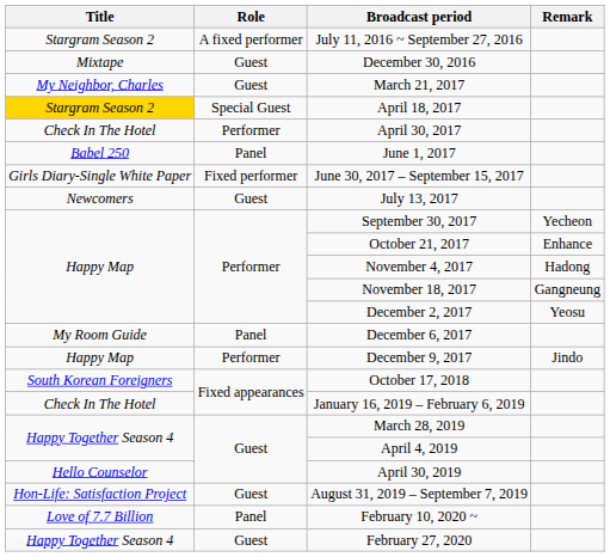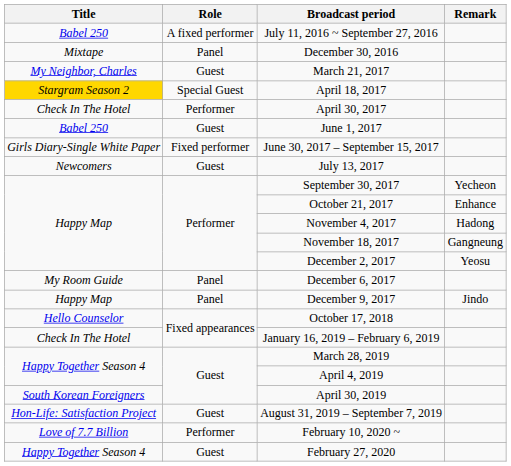 <table class = "wikitable" style = "text-align: center;">
 <tr>
 <th>Title</th>
 <th>Role</th>
 <th>Broadcast period</th>
 <th>Remark</th>
 </tr>
 <tr>
-<td><em>Stargram Season 2</em></td>
+<td><em><a href='#'>Babel 250</a></em></td>
 <td>A fixed performer</td>
 <td>July 11, 2016 ~ September 27, 2016</td>
 <td></td>
 </tr>
 <tr>
 <td><em>Mixtape</em></td>
-<td>Guest</td>
+<td>Panel</td>
 <td>December 30, 2016</td>
 <td></td>
 </tr>
 <tr>
 <td><em><a href='#'>My Neighbor, Charles</a></em></td>
 <td>Guest</td>
 <td>March 21, 2017</td>
 <td></td>
 </tr>
 <tr>
 <td style="background: gold;"><em>Stargram Season 2</em></td>
 <td>Special Guest</td>
 <td>April 18, 2017</td>
 <td></td>
 </tr>
 <tr>
 <td><em>Check In The Hotel</em></td>
 <td>Performer</td>
 <td>April 30, 2017</td>
 <td></td>
 </tr>
 <tr>
 <td><em><a href='#'>Babel 250</a></em></td>
-<td>Panel</td>
+<td>Guest</td>
 <td>June 1, 2017</td>
 <td></td>
 </tr>
 <tr>
 <td><em>Girls Diary-Single White Paper</em></td>
 <td>Fixed performer</td>
 <td>June 30, 2017 – September 15, 2017</td>
 <td></td>
 </tr>
 <tr>
 <td><em>Newcomers</em></td>
 <td>Guest</td>
 <td>July 13, 2017</td>
 <td></td>
 </tr>
 <tr>
 <td rowspan = 5><em>Happy Map</em></td>
 <td rowspan = 5>Performer</td>
 <td>September 30, 2017</td>
 <td>Yecheon</td>
 </tr>
 <tr>
 <td>October 21, 2017</td>
 <td>Enhance</td>
 </tr>
 <tr>
 <td>November 4, 2017</td>
 <td>Hadong</td>
 </tr>
 <tr>
 <td>November 18, 2017</td>
 <td>Gangneung</td>
 </tr>
 <tr>
 <td>December 2, 2017</td>
 <td>Yeosu</td>
 </tr>
 <tr>
 <td><em>My Room Guide</em></td>
 <td>Panel</td>
 <td>December 6, 2017</td>
 <td></td>
 </tr>
 <tr>
 <td><em>Happy Map</em></td>
-<td>Performer</td>
+<td>Panel</td>
 <td>December 9, 2017</td>
 <td>Jindo</td>
 </tr>
 <tr>
-<td><em><a href='#'>South Korean Foreigners</a></em></td>
+<td><em><a href='#'>Hello Counselor</a></em></td>
 <td rowspan = 2>Fixed appearances</td>
 <td>October 17, 2018</td>
 <td></td>
 </tr>
 <tr>
 <td><em>Check In The Hotel</em></td>
 <td>January 16, 2019 – February 6, 2019</td>
 <td></td>
 </tr>
 <tr>
 <td rowspan = 2><em><a href='#'>Happy Together</a> Season 4</em></td>
 <td rowspan = 3>Guest</td>
 <td>March 28, 2019</td>
 <td></td>
 </tr>
 <tr>
 <td>April 4, 2019</td>
 <td></td>
 </tr>
 <tr>
-<td><em><a href='#'>Hello Counselor</a></em></td>
+<td><em><a href='#'>South Korean Foreigners</a></em></td>
 <td>April 30, 2019</td>
 <td></td>
 </tr>
 <tr>
 <td><em><a href='#'>Hon-Life: Satisfaction Project</a></em></td>
 <td>Guest</td>
 <td>August 31, 2019 – September 7, 2019</td>
 <td></td>
 </tr>
 <tr>
 <td><em><a href='#'>Love of 7.7 Billion</a></em></td>
-<td>Panel</td>
+<td>Performer</td>
 <td>February 10, 2020 ~</td>
 <td></td>
 </tr>
 <tr>
 <td><em><a href='#'>Happy Together</a> Season 4</em></td>
 <td>Guest</td>
 <td>February 27, 2020</td>
 <td></td>
 </tr>
 </table>
